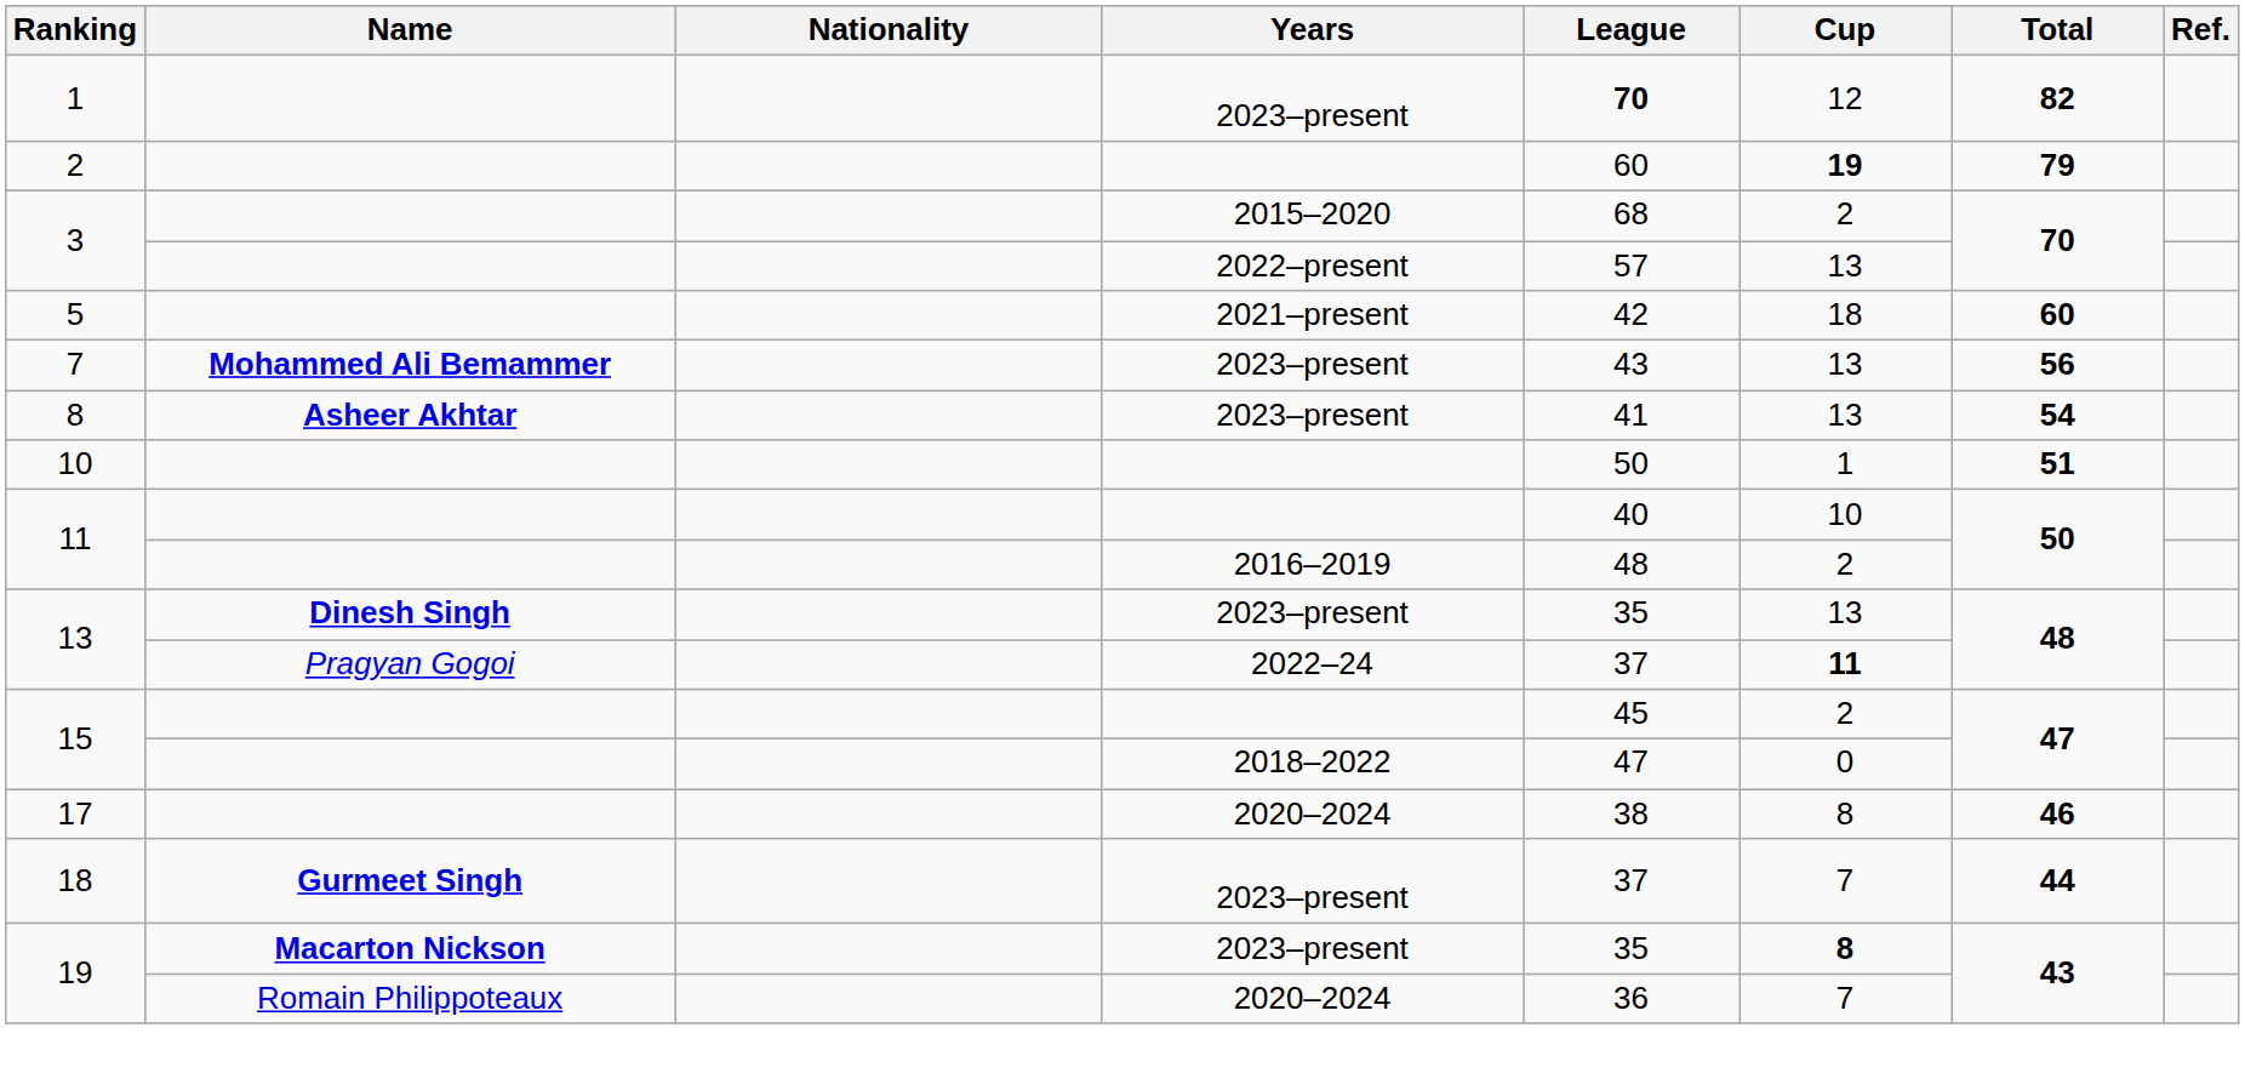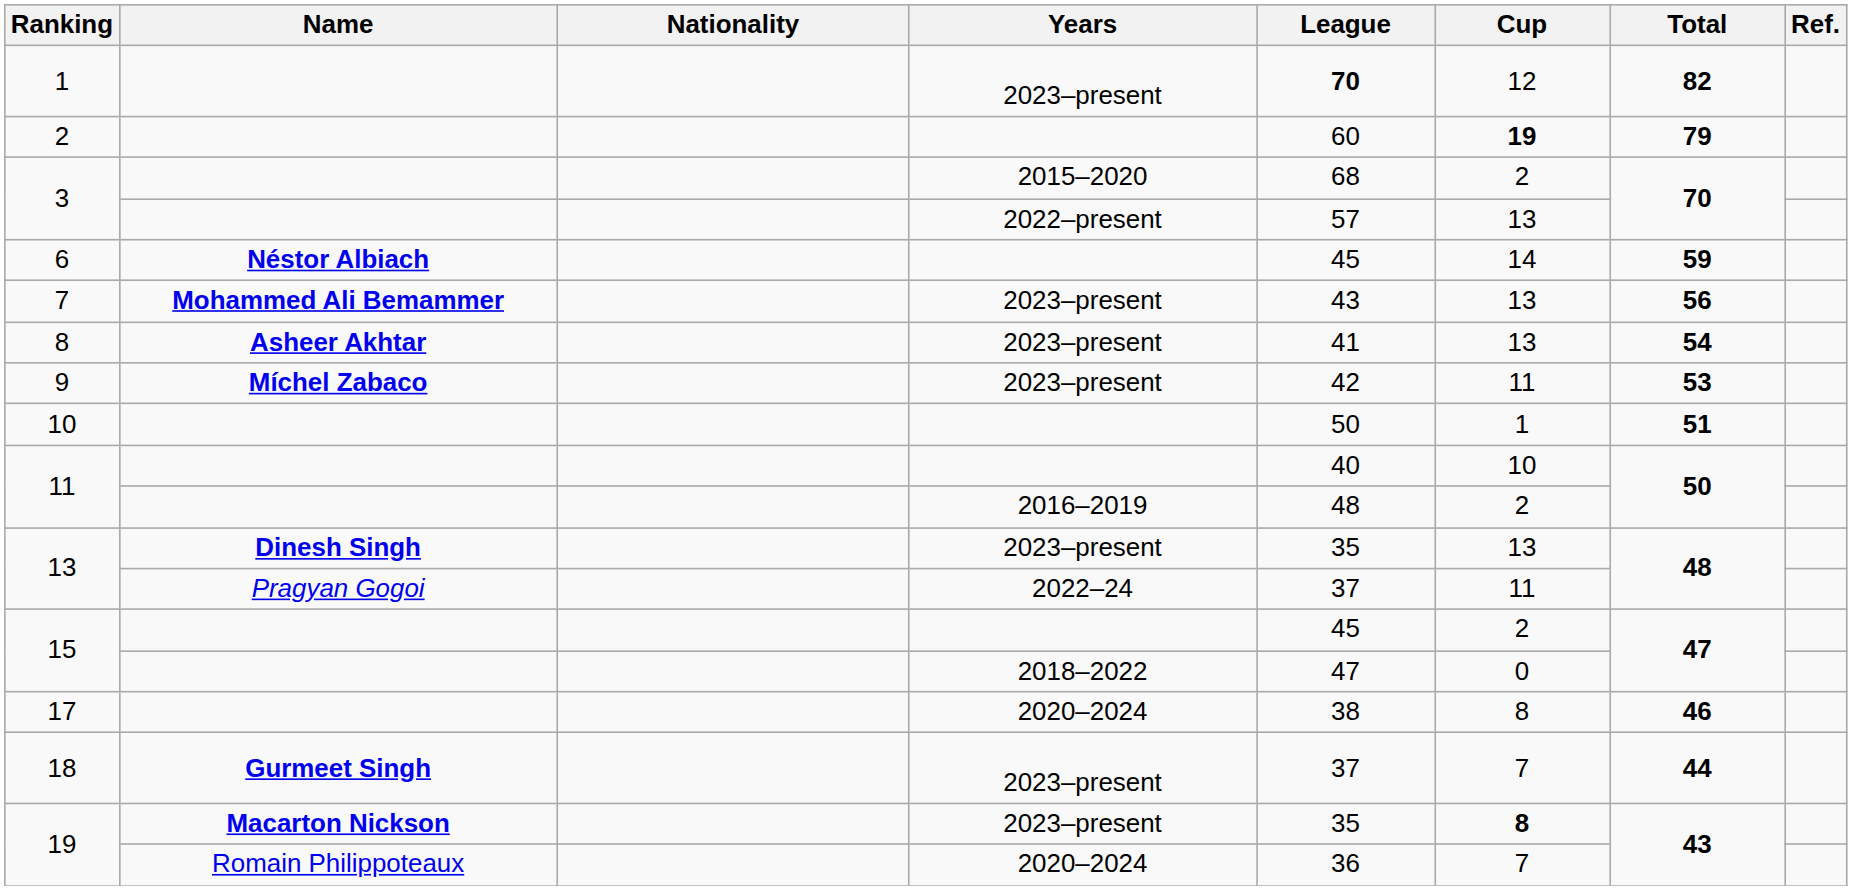 <table class="wikitable sortable" style="text-align:center;width:90%">
 <tr>
 <th width="5%">Ranking</th>
 <th width="25%">Name</th>
 <th width="20%">Nationality</th>
 <th width="20%">Years</th>
 <th width="10%">League</th>
 <th width="10%">Cup</th>
 <th width="10%">Total</th>
 <th width="10%">Ref.</th>
 </tr>
 <tr>
 <td>1</td>
 <td><strong></strong></td>
 <td></td>
 <td><br>2023–present</td>
 <td><strong>70</strong></td>
 <td>12</td>
 <td><strong>82</strong></td>
 <td></td>
 </tr>
 <tr>
 <td>2</td>
 <td><strong></strong></td>
 <td></td>
 <td></td>
 <td>60</td>
 <td><strong>19</strong></td>
 <td><strong>79</strong></td>
 <td></td>
 </tr>
 <tr>
 <td rowspan="2">3</td>
 <td><em></em></td>
 <td></td>
 <td>2015–2020</td>
 <td>68</td>
 <td>2</td>
 <td rowspan="2"><strong>70</strong></td>
 <td></td>
 </tr>
 <tr>
 <td><strong></strong></td>
 <td></td>
 <td>2022–present</td>
 <td>57</td>
 <td>13</td>
 <td></td>
 </tr>
 <tr>
-<td>5</td>
-<td><strong></strong></td>
+<td>6</td>
+<td><a href='#'><strong>Néstor Albiach</strong></a></td>
 <td></td>
-<td>2021–present</td>
-<td>42</td>
-<td>18</td>
-<td><strong>60</strong></td>
+<td></td>
+<td>45</td>
+<td>14</td>
+<td><strong>59</strong></td>
 <td></td>
 </tr>
 <tr>
 <td>7</td>
 <td><a href='#'><strong>Mohammed Ali Bemammer</strong></a></td>
 <td></td>
 <td>2023–present</td>
 <td>43</td>
 <td>13</td>
 <td><strong>56</strong></td>
 <td></td>
 </tr>
 <tr>
 <td>8</td>
 <td><a href='#'><strong>Asheer Akhtar</strong></a></td>
 <td></td>
 <td>2023–present</td>
 <td>41</td>
 <td>13</td>
 <td><strong>54</strong></td>
+<td></td>
+</tr>
+<tr>
+<td>9</td>
+<td><a href='#'><strong>Míchel Zabaco</strong></a></td>
+<td></td>
+<td>2023–present</td>
+<td>42</td>
+<td>11</td>
+<td><strong>53</strong></td>
 <td></td>
 </tr>
 <tr>
 <td>10</td>
 <td><em></em></td>
 <td></td>
 <td></td>
 <td>50</td>
 <td>1</td>
 <td><strong>51</strong></td>
 <td></td>
 </tr>
 <tr>
 <td rowspan="2">11</td>
 <td><strong></strong></td>
 <td></td>
 <td></td>
 <td>40</td>
 <td>10</td>
 <td rowspan="2"><strong>50</strong></td>
 <td></td>
 </tr>
 <tr>
 <td><em></em></td>
 <td></td>
 <td>2016–2019</td>
 <td>48</td>
 <td>2</td>
 <td></td>
 </tr>
 <tr>
 <td rowspan="2">13</td>
 <td><a href='#'><strong>Dinesh Singh</strong></a></td>
 <td></td>
 <td>2023–present</td>
 <td>35</td>
 <td>13</td>
 <td rowspan="2"><strong>48</strong></td>
 <td></td>
 </tr>
 <tr>
 <td><a href='#'><em>Pragyan Gogoi</em></a></td>
 <td></td>
 <td>2022–24</td>
 <td>37</td>
-<td><strong>11</strong></td>
+<td>11</td>
 <td></td>
 </tr>
 <tr>
 <td rowspan="2">15</td>
 <td><em></em></td>
 <td></td>
 <td></td>
 <td>45</td>
 <td>2</td>
 <td rowspan="2"><strong>47</strong></td>
 <td></td>
 </tr>
 <tr>
 <td><em></em></td>
 <td></td>
 <td>2018–2022</td>
 <td>47</td>
 <td>0</td>
 <td></td>
 </tr>
 <tr>
 <td>17</td>
 <td><em></em></td>
 <td></td>
 <td>2020–2024</td>
 <td>38</td>
 <td>8</td>
 <td><strong>46</strong></td>
 <td></td>
 </tr>
 <tr>
 <td>18</td>
 <td><a href='#'><strong>Gurmeet Singh</strong></a></td>
 <td></td>
 <td><br>2023–present</td>
 <td>37</td>
 <td>7</td>
 <td><strong>44</strong></td>
 <td></td>
 </tr>
 <tr>
 <td rowspan="2">19</td>
 <td><a href='#'><strong>Macarton Nickson</strong></a></td>
 <td></td>
 <td>2023–present</td>
 <td>35</td>
 <td><strong>8</strong></td>
 <td rowspan="2"><strong>43</strong></td>
 <td></td>
 </tr>
 <tr>
 <td><a href='#'>Romain Philippoteaux</a></td>
 <td></td>
 <td>2020–2024</td>
 <td>36</td>
 <td>7</td>
 <td></td>
 </tr>
 </table>
